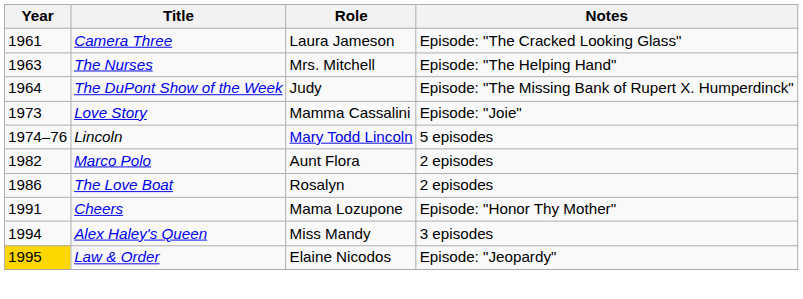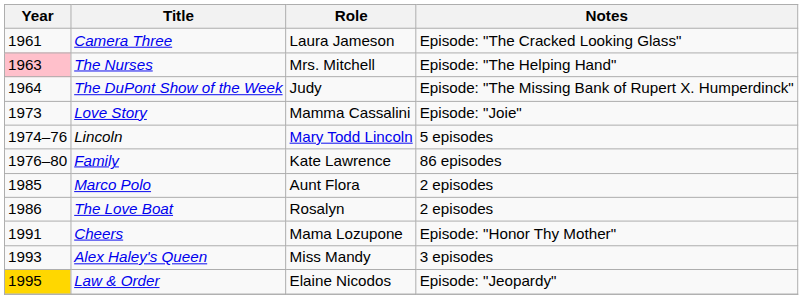 <table class="wikitable sortable">
 <tr>
 <th>Year</th>
 <th>Title</th>
 <th>Role</th>
 <th class="unsortable">Notes</th>
 </tr>
 <tr>
 <td>1961</td>
 <td><em><a href='#'>Camera Three</a></em></td>
 <td>Laura Jameson</td>
 <td>Episode: "The Cracked Looking Glass"</td>
 </tr>
 <tr>
-<td>1963</td>
+<td style="background: pink;">1963</td>
 <td><em><a href='#'>The Nurses</a></em></td>
 <td>Mrs. Mitchell</td>
 <td>Episode: "The Helping Hand"</td>
 </tr>
 <tr>
 <td>1964</td>
 <td><em><a href='#'>The DuPont Show of the Week</a></em></td>
 <td>Judy</td>
 <td>Episode: "The Missing Bank of Rupert X. Humperdinck"</td>
 </tr>
 <tr>
 <td>1973</td>
 <td><em><a href='#'>Love Story</a></em></td>
 <td>Mamma Cassalini</td>
 <td>Episode: "Joie"</td>
 </tr>
 <tr>
 <td>1974–76</td>
 <td><em>Lincoln</em></td>
 <td><a href='#'>Mary Todd Lincoln</a></td>
 <td>5 episodes</td>
 </tr>
 <tr>
-<td>1982</td>
+<td>1976–80</td>
+<td><em><a href='#'>Family</a></em></td>
+<td>Kate Lawrence</td>
+<td>86 episodes</td>
+</tr>
+<tr>
+<td>1985</td>
 <td><em><a href='#'>Marco Polo</a></em></td>
 <td>Aunt Flora</td>
 <td>2 episodes</td>
 </tr>
 <tr>
 <td>1986</td>
 <td><em><a href='#'>The Love Boat</a></em></td>
 <td>Rosalyn</td>
 <td>2 episodes</td>
 </tr>
 <tr>
 <td>1991</td>
 <td><em><a href='#'>Cheers</a></em></td>
 <td>Mama Lozupone</td>
 <td>Episode: "Honor Thy Mother"</td>
 </tr>
 <tr>
-<td>1994</td>
+<td>1993</td>
 <td><em><a href='#'>Alex Haley's Queen</a></em></td>
 <td>Miss Mandy</td>
 <td>3 episodes</td>
 </tr>
 <tr>
 <td style="background: gold;">1995</td>
 <td><em><a href='#'>Law & Order</a></em></td>
 <td>Elaine Nicodos</td>
 <td>Episode: "Jeopardy"</td>
 </tr>
 <tr>
 </tr>
 </table>
